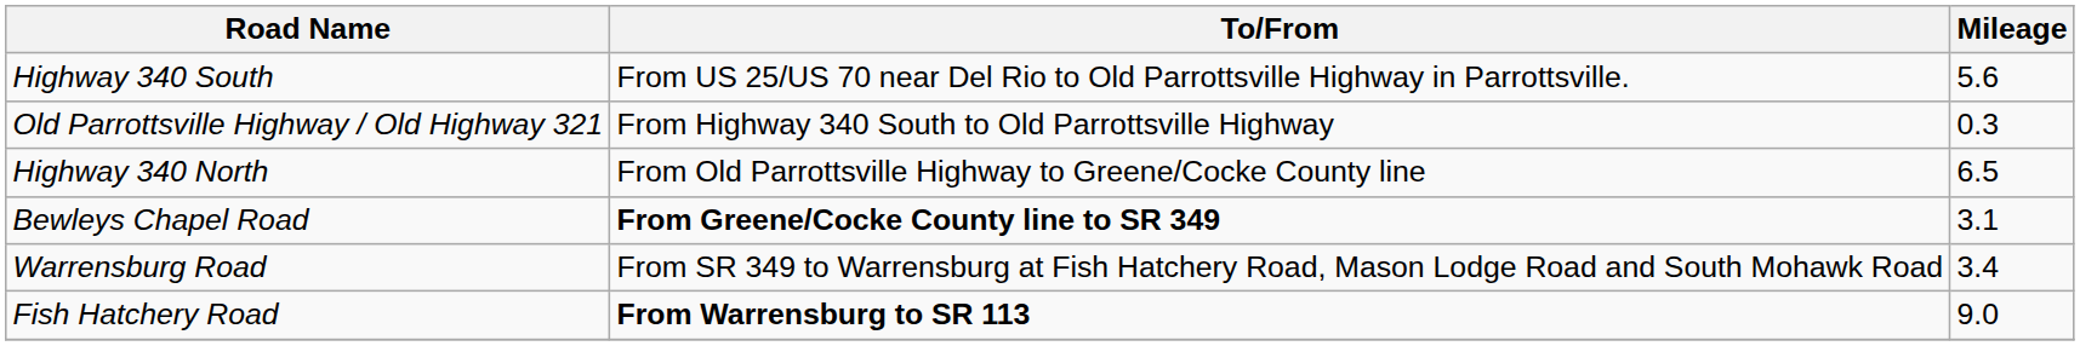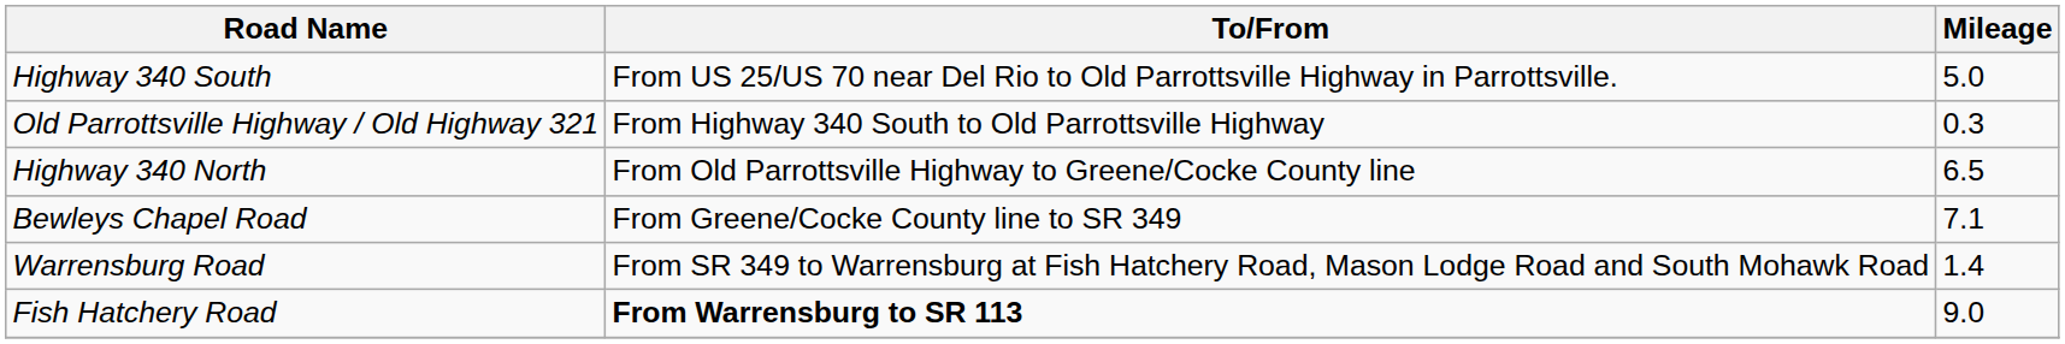 <table class="wikitable">
 <tr>
 <th>Road Name</th>
 <th>To/From</th>
 <th>Mileage</th>
 </tr>
 <tr>
 <td><em>Highway 340 South</em></td>
 <td>From US 25/US 70 near Del Rio to Old Parrottsville Highway in Parrottsville.</td>
-<td>5.6</td>
+<td>5.0</td>
 </tr>
 <tr>
 <td><em>Old Parrottsville Highway / Old Highway 321</em></td>
 <td>From Highway 340 South to Old Parrottsville Highway</td>
 <td>0.3</td>
 </tr>
 <tr>
 <td><em>Highway 340 North</em></td>
 <td>From Old Parrottsville Highway to Greene/Cocke County line</td>
 <td>6.5</td>
 </tr>
 <tr>
 <td><em>Bewleys Chapel Road</em></td>
-<td><strong>From Greene/Cocke County line to SR 349</strong></td>
-<td>3.1</td>
+<td>From Greene/Cocke County line to SR 349</td>
+<td>7.1</td>
 </tr>
 <tr>
 <td><em>Warrensburg Road</em></td>
 <td>From SR 349 to Warrensburg at Fish Hatchery Road, Mason Lodge Road and South Mohawk Road</td>
-<td>3.4</td>
+<td>1.4</td>
 </tr>
 <tr>
 <td><em>Fish Hatchery Road</em></td>
 <td><strong>From Warrensburg to SR 113</strong></td>
 <td>9.0</td>
 </tr>
 <tr>
 </tr>
 </table>
